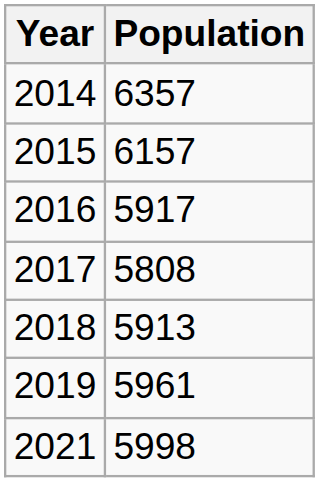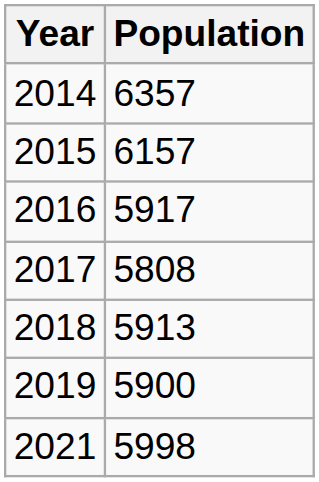 <table class="wikitable">
 <tr>
 <th>Year</th>
 <th>Population</th>
 </tr>
 <tr>
 <td>2014</td>
 <td>6357</td>
 </tr>
 <tr>
 <td>2015</td>
 <td>6157</td>
 </tr>
 <tr>
 <td>2016</td>
 <td>5917</td>
 </tr>
 <tr>
 <td>2017</td>
 <td>5808</td>
 </tr>
 <tr>
 <td>2018</td>
 <td>5913</td>
 </tr>
 <tr>
 <td>2019</td>
-<td>5961</td>
+<td>5900</td>
 </tr>
 <tr>
 <td>2021</td>
 <td>5998</td>
 </tr>
 </table>
